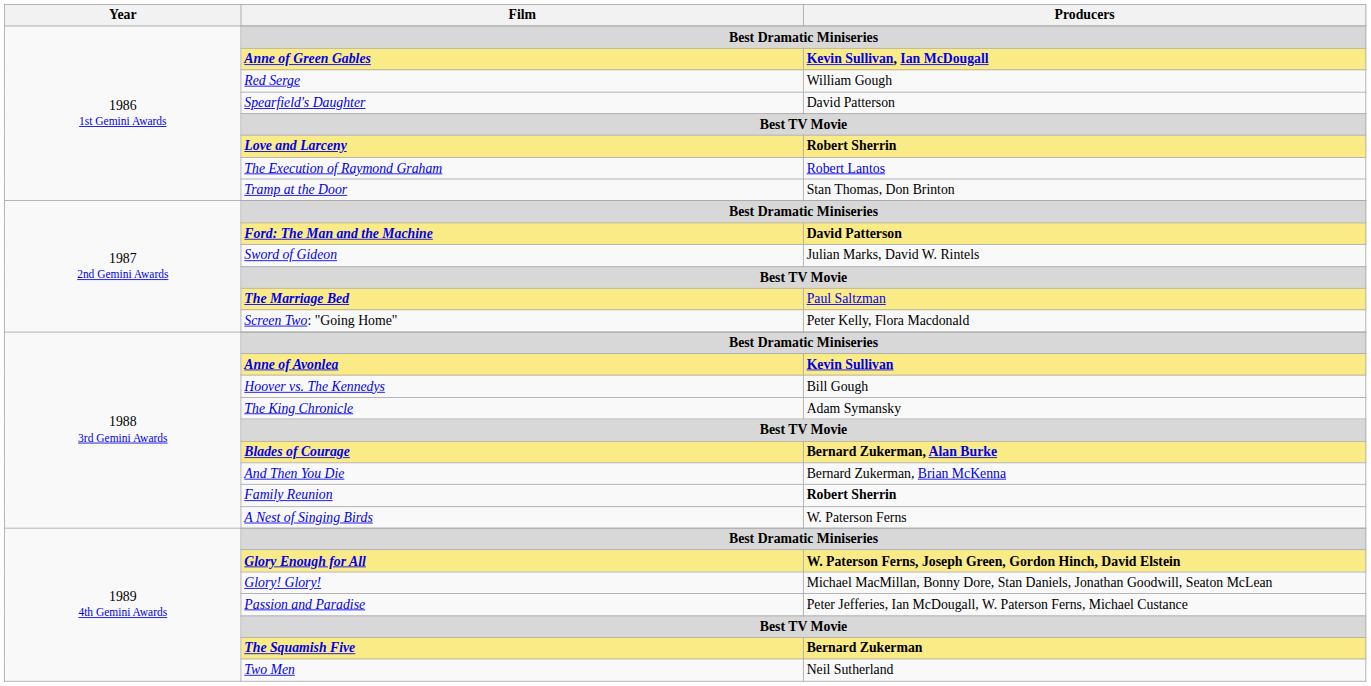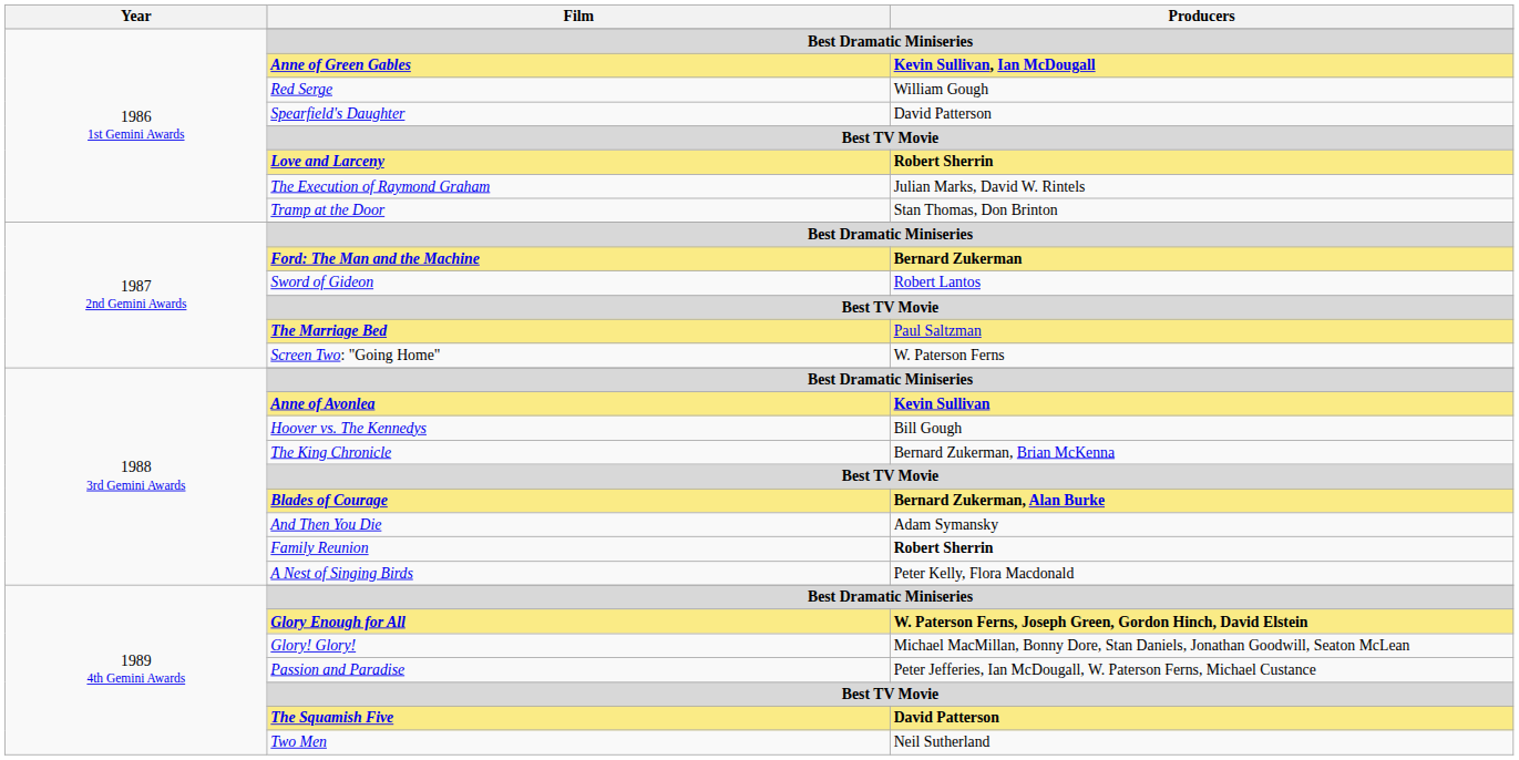 <table class="wikitable" style="width:100%;">
 <tr style="background:#bebebe;">
 <th style="width:8%;">Year</th>
 <th style="width:19%;">Film</th>
 <th style="width:19%;">Producers</th>
 </tr>
 <tr>
 <td rowspan="9" align="center">1986 <br> <small><a href='#'>1st Gemini Awards</a></small></td>
 </tr>
 <tr>
 <td colspan=2 align=center style="background:#D8D8D8;"><strong>Best Dramatic Miniseries</strong></td>
 </tr>
 <tr style="background:#FAEB86;">
 <td><strong><em><a href='#'>Anne of Green Gables</a></em></strong></td>
 <td><strong><a href='#'>Kevin Sullivan</a>, <a href='#'>Ian McDougall</a></strong></td>
 </tr>
 <tr>
 <td><em><a href='#'>Red Serge</a></em></td>
 <td>William Gough</td>
 </tr>
 <tr>
 <td><em><a href='#'>Spearfield's Daughter</a></em></td>
 <td>David Patterson</td>
 </tr>
 <tr>
 <td colspan=2 align=center style="background:#D8D8D8;"><strong>Best TV Movie</strong></td>
 </tr>
 <tr style="background:#FAEB86;">
 <td><strong><em><a href='#'>Love and Larceny</a></em></strong></td>
 <td><strong>Robert Sherrin</strong></td>
 </tr>
 <tr>
 <td><em><a href='#'>The Execution of Raymond Graham</a></em></td>
-<td><a href='#'>Robert Lantos</a></td>
+<td>Julian Marks, David W. Rintels</td>
 </tr>
 <tr>
 <td><em><a href='#'>Tramp at the Door</a></em></td>
 <td>Stan Thomas, Don Brinton</td>
 </tr>
 <tr>
 <td rowspan="7" align="center">1987 <br> <small><a href='#'>2nd Gemini Awards</a></small></td>
 </tr>
 <tr>
 <td colspan=2 align=center style="background:#D8D8D8;"><strong>Best Dramatic Miniseries</strong></td>
 </tr>
 <tr style="background:#FAEB86;">
 <td><strong><em><a href='#'>Ford: The Man and the Machine</a></em></strong></td>
-<td><strong>David Patterson</strong></td>
+<td><strong>Bernard Zukerman</strong></td>
 </tr>
 <tr>
 <td><em><a href='#'>Sword of Gideon</a></em></td>
-<td>Julian Marks, David W. Rintels</td>
+<td><a href='#'>Robert Lantos</a></td>
 </tr>
 <tr>
 <td colspan=2 align=center style="background:#D8D8D8;"><strong>Best TV Movie</strong></td>
 </tr>
 <tr style="background:#FAEB86;">
 <td><strong><em><a href='#'>The Marriage Bed</a></em></strong></td>
 <td><a href='#'>Paul Saltzman</a></td>
 </tr>
 <tr>
 <td><em><a href='#'>Screen Two</a></em>: "Going Home"</td>
-<td>Peter Kelly, Flora Macdonald</td>
+<td>W. Paterson Ferns</td>
 </tr>
 <tr>
 <td rowspan="10" align="center">1988 <br> <small><a href='#'>3rd Gemini Awards</a></small></td>
 </tr>
 <tr>
 <td colspan=2 align=center style="background:#D8D8D8;"><strong>Best Dramatic Miniseries</strong></td>
 </tr>
 <tr style="background:#FAEB86;">
 <td><strong><em><a href='#'>Anne of Avonlea</a></em></strong></td>
 <td><strong><a href='#'>Kevin Sullivan</a></strong></td>
 </tr>
 <tr>
 <td><em><a href='#'>Hoover vs. The Kennedys</a></em></td>
 <td>Bill Gough</td>
 </tr>
 <tr>
 <td><em><a href='#'>The King Chronicle</a></em></td>
-<td>Adam Symansky</td>
+<td>Bernard Zukerman, <a href='#'>Brian McKenna</a></td>
 </tr>
 <tr>
 <td colspan=2 align=center style="background:#D8D8D8;"><strong>Best TV Movie</strong></td>
 </tr>
 <tr style="background:#FAEB86;">
 <td><strong><em><a href='#'>Blades of Courage</a></em></strong></td>
 <td><strong>Bernard Zukerman, <a href='#'>Alan Burke</a></strong></td>
 </tr>
 <tr>
 <td><em><a href='#'>And Then You Die</a></em></td>
-<td>Bernard Zukerman, <a href='#'>Brian McKenna</a></td>
+<td>Adam Symansky</td>
 </tr>
 <tr>
 <td><em><a href='#'>Family Reunion</a></em></td>
 <td><strong>Robert Sherrin</strong></td>
 </tr>
 <tr>
 <td><em><a href='#'>A Nest of Singing Birds</a></em></td>
-<td>W. Paterson Ferns</td>
+<td>Peter Kelly, Flora Macdonald</td>
 </tr>
 <tr>
 <td rowspan="8" align="center">1989 <br> <small><a href='#'>4th Gemini Awards</a></small></td>
 </tr>
 <tr>
 <td colspan=2 align=center style="background:#D8D8D8;"><strong>Best Dramatic Miniseries</strong></td>
 </tr>
 <tr style="background:#FAEB86;">
 <td><strong><em><a href='#'>Glory Enough for All</a></em></strong></td>
 <td><strong>W. Paterson Ferns, Joseph Green, Gordon Hinch, David Elstein</strong></td>
 </tr>
 <tr>
 <td><em><a href='#'>Glory! Glory!</a></em></td>
 <td>Michael MacMillan, Bonny Dore, Stan Daniels, Jonathan Goodwill, Seaton McLean</td>
 </tr>
 <tr>
 <td><em><a href='#'>Passion and Paradise</a></em></td>
 <td>Peter Jefferies, Ian McDougall, W. Paterson Ferns, Michael Custance</td>
 </tr>
 <tr>
 <td colspan=2 align=center style="background:#D8D8D8;"><strong>Best TV Movie</strong></td>
 </tr>
 <tr style="background:#FAEB86;">
 <td><strong><em><a href='#'>The Squamish Five</a></em></strong></td>
-<td><strong>Bernard Zukerman</strong></td>
+<td><strong>David Patterson</strong></td>
 </tr>
 <tr>
 <td><em><a href='#'>Two Men</a></em></td>
 <td>Neil Sutherland</td>
 </tr>
 </table>
